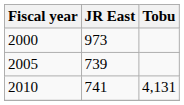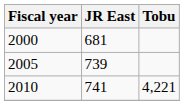 <table class="wikitable">
 <tr>
 <th>Fiscal year</th>
 <th> JR East</th>
 <th> Tobu</th>
 </tr>
 <tr>
 <td>2000</td>
-<td>973</td>
+<td>681</td>
 <td></td>
 </tr>
 <tr>
 <td>2005</td>
 <td>739</td>
 <td></td>
 </tr>
 <tr>
 <td>2010</td>
 <td>741</td>
-<td>4,131</td>
+<td>4,221</td>
 </tr>
 <tr>
 </tr>
 </table>
